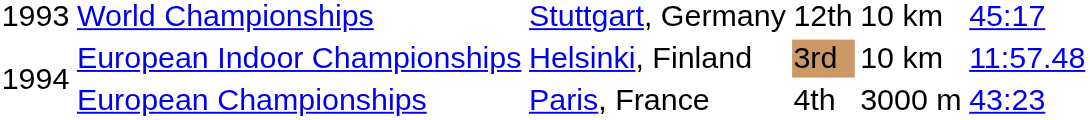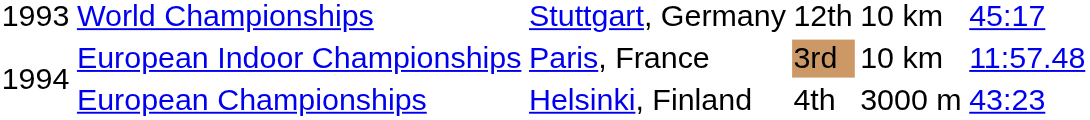 <table>
 <tr>
 <td>1993</td>
 <td><a href='#'>World Championships</a></td>
 <td><a href='#'>Stuttgart</a>, Germany</td>
 <td>12th</td>
 <td>10 km</td>
 <td><a href='#'>45:17</a></td>
 </tr>
 <tr>
 <td rowspan=2>1994</td>
 <td><a href='#'>European Indoor Championships</a></td>
-<td><a href='#'>Helsinki</a>, Finland</td>
+<td><a href='#'>Paris</a>, France</td>
 <td bgcolor="cc9966">3rd</td>
 <td>10 km</td>
 <td><a href='#'>11:57.48</a></td>
 </tr>
 <tr>
 <td><a href='#'>European Championships</a></td>
-<td><a href='#'>Paris</a>, France</td>
+<td><a href='#'>Helsinki</a>, Finland</td>
 <td>4th</td>
 <td>3000 m</td>
 <td><a href='#'>43:23</a></td>
 </tr>
 </table>
